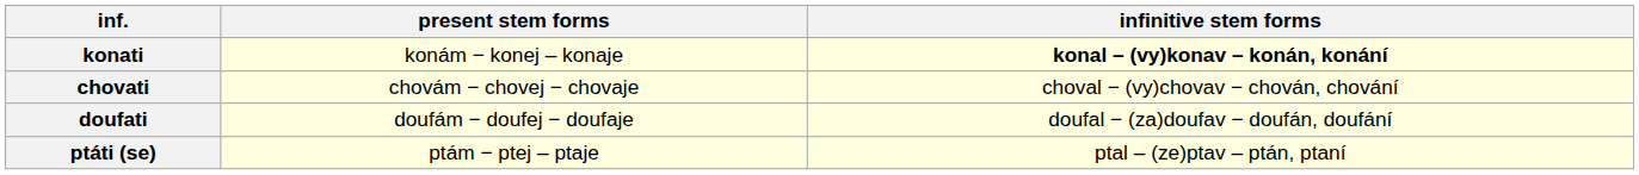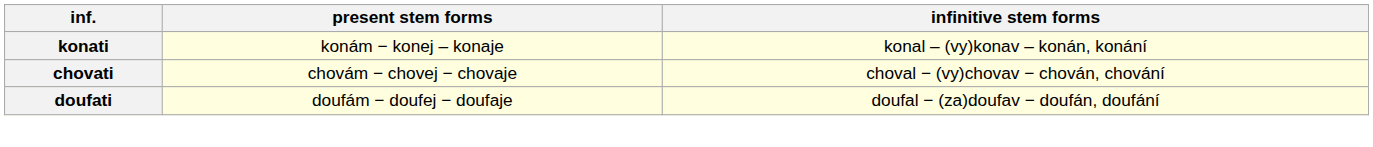 <table class="wikitable" border="1" width=100% style="text-align:center; background:lightyellow">
 <tr>
 <th>inf.</th>
 <th>present stem forms</th>
 <th>infinitive stem forms</th>
 </tr>
 <tr>
 <th>konati</th>
 <td>konám − konej – konaje</td>
-<td><strong>konal – (vy)konav – konán, konání</strong></td>
+<td>konal – (vy)konav – konán, konání</td>
 </tr>
 <tr>
 <th>chovati</th>
 <td>chovám − chovej − chovaje</td>
 <td>choval − (vy)chovav − chován, chování</td>
 </tr>
 <tr>
 <th>doufati</th>
 <td>doufám − doufej − doufaje</td>
 <td>doufal − (za)doufav − doufán, doufání</td>
 </tr>
-<tr>
-<th>ptáti (se)</th>
-<td>ptám − ptej – ptaje</td>
-<td>ptal – (ze)ptav – ptán, ptaní</td>
-</tr>
 </table>
